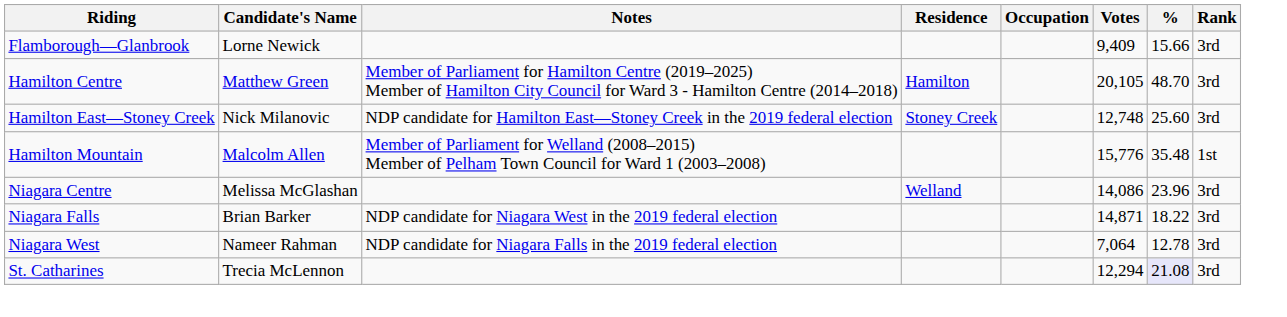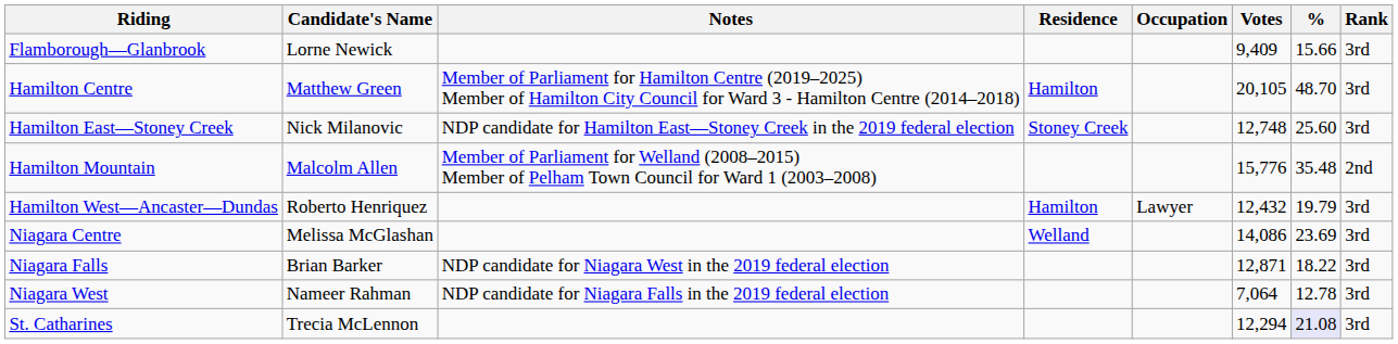 <table class="wikitable sortable">
 <tr>
 <th>Riding<br></th>
 <th>Candidate's Name</th>
 <th>Notes</th>
 <th>Residence</th>
 <th>Occupation</th>
 <th>Votes</th>
 <th>%</th>
 <th>Rank</th>
 </tr>
 <tr>
 <td><a href='#'>Flamborough—Glanbrook</a></td>
 <td>Lorne Newick</td>
 <td></td>
 <td></td>
 <td></td>
 <td>9,409</td>
 <td>15.66</td>
 <td>3rd</td>
 </tr>
 <tr>
 <td><a href='#'>Hamilton Centre</a></td>
 <td><a href='#'>Matthew Green</a></td>
 <td><a href='#'>Member of Parliament</a> for <a href='#'>Hamilton Centre</a> (2019–2025) <br> Member of <a href='#'>Hamilton City Council</a> for Ward 3 - Hamilton Centre (2014–2018)</td>
 <td><a href='#'>Hamilton</a></td>
 <td></td>
 <td>20,105</td>
 <td>48.70</td>
 <td>3rd</td>
 </tr>
 <tr>
 <td><a href='#'>Hamilton East—Stoney Creek</a></td>
 <td>Nick Milanovic</td>
 <td>NDP candidate for <a href='#'>Hamilton East—Stoney Creek</a> in the <a href='#'>2019 federal election</a></td>
 <td><a href='#'>Stoney Creek</a></td>
 <td></td>
 <td>12,748</td>
 <td>25.60</td>
 <td>3rd</td>
 </tr>
 <tr>
 <td><a href='#'>Hamilton Mountain</a></td>
 <td><a href='#'>Malcolm Allen</a></td>
 <td><a href='#'>Member of Parliament</a> for <a href='#'>Welland</a> (2008–2015) <br> Member of <a href='#'>Pelham</a> Town Council for Ward 1 (2003–2008)</td>
 <td></td>
 <td></td>
 <td>15,776</td>
 <td>35.48</td>
-<td>1st</td>
+<td>2nd</td>
+</tr>
+<tr>
+<td><a href='#'>Hamilton West—Ancaster—Dundas</a></td>
+<td>Roberto Henriquez</td>
+<td></td>
+<td><a href='#'>Hamilton</a></td>
+<td>Lawyer</td>
+<td>12,432</td>
+<td>19.79</td>
+<td>3rd</td>
 </tr>
 <tr>
 <td><a href='#'>Niagara Centre</a></td>
 <td>Melissa McGlashan</td>
 <td></td>
 <td><a href='#'>Welland</a></td>
 <td></td>
 <td>14,086</td>
-<td>23.96</td>
+<td>23.69</td>
 <td>3rd</td>
 </tr>
 <tr>
 <td><a href='#'>Niagara Falls</a></td>
 <td>Brian Barker</td>
 <td>NDP candidate for <a href='#'>Niagara West</a> in the <a href='#'>2019 federal election</a></td>
 <td></td>
 <td></td>
-<td>14,871</td>
+<td>12,871</td>
 <td>18.22</td>
 <td>3rd</td>
 </tr>
 <tr>
 <td><a href='#'>Niagara West</a></td>
 <td>Nameer Rahman</td>
 <td>NDP candidate for <a href='#'>Niagara Falls</a> in the <a href='#'>2019 federal election</a></td>
 <td></td>
 <td></td>
 <td>7,064</td>
 <td>12.78</td>
 <td>3rd</td>
 </tr>
 <tr>
 <td><a href='#'>St. Catharines</a></td>
 <td>Trecia McLennon</td>
 <td></td>
 <td></td>
 <td></td>
 <td>12,294</td>
 <td style="background: lavender;">21.08</td>
 <td>3rd</td>
 </tr>
 </table>
